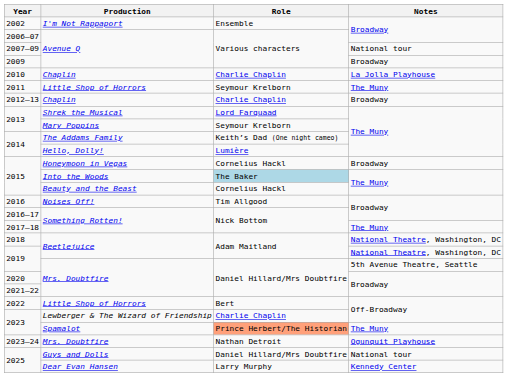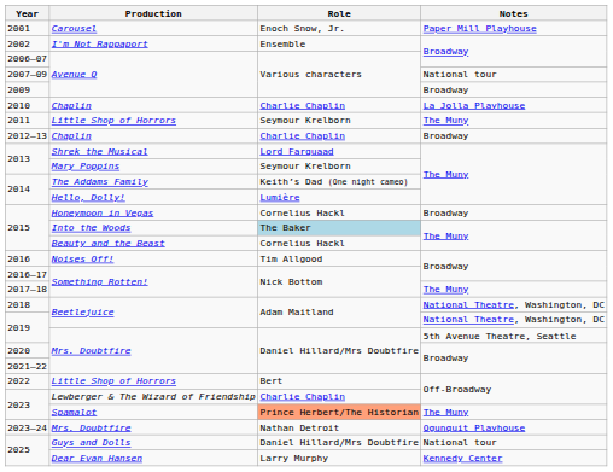 <table class="wikitable">
 <tr>
 <th>Year</th>
 <th>Production</th>
 <th>Role</th>
 <th>Notes</th>
+</tr>
+<tr>
+<td>2001</td>
+<td><a href='#'><em>Carousel</em></a></td>
+<td>Enoch Snow, Jr.</td>
+<td><a href='#'>Paper Mill Playhouse</a></td>
 </tr>
 <tr>
 <td>2002</td>
 <td><em><a href='#'>I'm Not Rappaport</a></em></td>
 <td>Ensemble</td>
 <td rowspan=2><a href='#'>Broadway</a></td>
 </tr>
 <tr>
 <td>2006–07</td>
 <td rowspan=3><em><a href='#'>Avenue Q</a></em></td>
 <td rowspan=3>Various characters</td>
 </tr>
 <tr>
 <td>2007–09</td>
 <td>National tour</td>
 </tr>
 <tr>
 <td>2009</td>
 <td>Broadway</td>
 </tr>
 <tr>
 <td>2010</td>
 <td><em><a href='#'>Chaplin</a></em></td>
 <td><a href='#'>Charlie Chaplin</a></td>
 <td><a href='#'>La Jolla Playhouse</a></td>
 </tr>
 <tr>
 <td>2011</td>
 <td><em><a href='#'>Little Shop of Horrors</a></em></td>
 <td>Seymour Krelborn</td>
 <td><a href='#'>The Muny</a></td>
 </tr>
 <tr>
 <td>2012–13</td>
 <td><em><a href='#'>Chaplin</a></em></td>
 <td><a href='#'>Charlie Chaplin</a></td>
 <td>Broadway</td>
 </tr>
 <tr>
 <td rowspan=2>2013</td>
 <td><em><a href='#'>Shrek the Musical</a></em></td>
 <td><a href='#'>Lord Farquaad</a></td>
 <td rowspan=4><a href='#'>The Muny</a></td>
 </tr>
 <tr>
 <td><em><a href='#'>Mary Poppins</a></em></td>
 <td>Seymour Krelborn</td>
 </tr>
 <tr>
 <td rowspan=2>2014</td>
 <td><em><a href='#'>The Addams Family</a></em></td>
 <td>Keith’s Dad <small>(One night cameo)</small></td>
 </tr>
 <tr>
 <td><em><a href='#'>Hello, Dolly!</a></em></td>
 <td><a href='#'>Lumière</a></td>
 </tr>
 <tr>
 <td rowspan=3>2015</td>
 <td><em><a href='#'>Honeymoon in Vegas</a></em></td>
 <td>Cornelius Hackl</td>
 <td>Broadway</td>
 </tr>
 <tr>
 <td><em><a href='#'>Into the Woods</a></em></td>
 <td style="background: lightblue;">The Baker</td>
 <td rowspan=2><a href='#'>The Muny</a></td>
 </tr>
 <tr>
 <td><a href='#'><em>Beauty and the Beast</em></a></td>
 <td>Cornelius Hackl</td>
 </tr>
 <tr>
 <td>2016</td>
 <td><em><a href='#'>Noises Off!</a></em></td>
 <td>Tim Allgood</td>
 <td rowspan=2>Broadway</td>
 </tr>
 <tr>
 <td>2016–17</td>
 <td rowspan=2><em><a href='#'>Something Rotten!</a></em></td>
 <td rowspan=2>Nick Bottom</td>
 </tr>
 <tr>
 <td>2017–18</td>
 <td><a href='#'>The Muny</a></td>
 </tr>
 <tr>
 <td>2018</td>
 <td rowspan=2><em><a href='#'>Beetlejuice</a></em></td>
 <td rowspan=2>Adam Maitland</td>
 <td><a href='#'>National Theatre</a>, Washington, DC</td>
 </tr>
 <tr>
 <td rowspan=2>2019</td>
 <td><a href='#'>National Theatre</a>, Washington, DC</td>
 </tr>
 <tr>
 <td rowspan=3><em><a href='#'>Mrs. Doubtfire</a></em></td>
 <td rowspan=3>Daniel Hillard/Mrs Doubtfire</td>
 <td>5th Avenue Theatre, Seattle</td>
 </tr>
 <tr>
 <td>2020</td>
 <td rowspan=2>Broadway</td>
 </tr>
 <tr>
 <td>2021–22</td>
 </tr>
 <tr>
 <td>2022</td>
 <td><em><a href='#'>Little Shop of Horrors</a></em></td>
 <td>Bert</td>
 <td rowspan=2>Off-Broadway</td>
 </tr>
 <tr>
 <td rowspan=2>2023</td>
 <td><em>Lewberger & The Wizard of Friendship</em></td>
 <td><a href='#'>Charlie Chaplin</a></td>
 </tr>
 <tr>
 <td><em><a href='#'>Spamalot</a></em></td>
 <td style="background: lightsalmon;">Prince Herbert/The Historian</td>
 <td><a href='#'>The Muny</a></td>
 </tr>
 <tr>
 <td>2023–24</td>
 <td><em><a href='#'>Mrs. Doubtfire</a></em></td>
 <td>Nathan Detroit</td>
 <td><a href='#'>Ogunquit Playhouse</a></td>
 </tr>
 <tr>
 <td rowspan=2>2025</td>
 <td><em><a href='#'>Guys and Dolls</a></em></td>
 <td>Daniel Hillard/Mrs Doubtfire</td>
 <td>National tour</td>
 </tr>
 <tr>
 <td><em><a href='#'>Dear Evan Hansen</a></em></td>
 <td>Larry Murphy</td>
 <td><a href='#'>Kennedy Center</a></td>
 </tr>
 </table>
